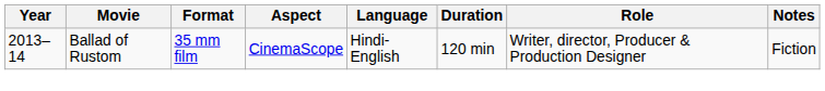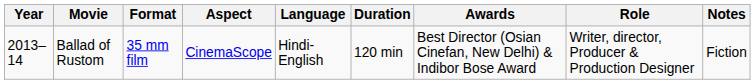 <table class="wikitable">
 <tr>
 <th>Year</th>
 <th>Movie</th>
 <th>Format</th>
 <th>Aspect</th>
 <th>Language</th>
 <th>Duration</th>
+<th>Awards</th>
 <th>Role</th>
 <th>Notes</th>
 </tr>
 <tr>
 <td>2013–14</td>
 <td>Ballad of Rustom</td>
 <td><a href='#'>35 mm film</a></td>
 <td><a href='#'>CinemaScope</a></td>
 <td>Hindi-English</td>
 <td>120 min</td>
+<td>Best Director (Osian Cinefan, New Delhi) & Indibor Bose Award</td>
 <td>Writer, director, Producer & Production Designer</td>
 <td>Fiction</td>
 </tr>
 </table>
